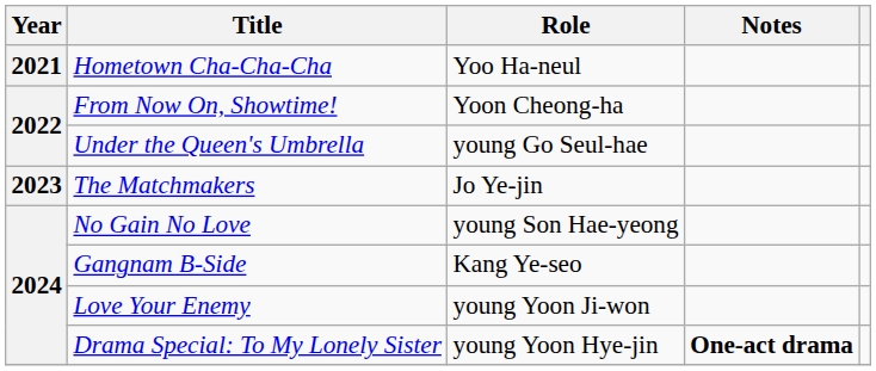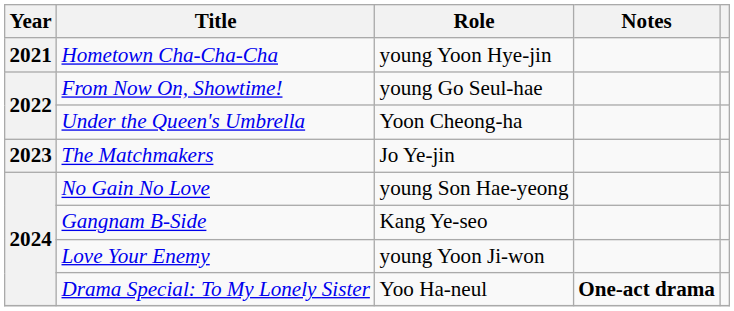 <table class="wikitable sortable plainrowheaders">
 <tr>
 <th scope="col">Year</th>
 <th scope="col">Title</th>
 <th scope="col">Role</th>
 <th scope="col">Notes</th>
 <th scope="col" class="unsortable"></th>
 </tr>
 <tr>
 <th scope="row">2021</th>
 <td><em><a href='#'>Hometown Cha-Cha-Cha</a></em></td>
-<td>Yoo Ha-neul</td>
+<td>young Yoon Hye-jin</td>
 <td></td>
 <td></td>
 </tr>
 <tr>
 <th scope="row" rowspan="2">2022</th>
 <td><em><a href='#'>From Now On, Showtime!</a></em></td>
-<td>Yoon Cheong-ha</td>
+<td>young Go Seul-hae</td>
 <td></td>
 <td></td>
 </tr>
 <tr>
 <td><em><a href='#'>Under the Queen's Umbrella</a></em></td>
-<td>young Go Seul-hae</td>
+<td>Yoon Cheong-ha</td>
 <td></td>
 <td></td>
 </tr>
 <tr>
 <th scope="row">2023</th>
 <td><em><a href='#'>The Matchmakers</a></em></td>
 <td>Jo Ye-jin</td>
 <td></td>
 <td></td>
 </tr>
 <tr>
 <th scope="row" rowspan="4">2024</th>
 <td><em><a href='#'>No Gain No Love</a></em></td>
 <td>young Son Hae-yeong</td>
 <td></td>
 <td></td>
 </tr>
 <tr>
 <td><em><a href='#'>Gangnam B-Side</a></em></td>
 <td>Kang Ye-seo</td>
 <td></td>
 <td></td>
 </tr>
 <tr>
 <td><em><a href='#'>Love Your Enemy</a></em></td>
 <td>young Yoon Ji-won</td>
 <td></td>
 <td></td>
 </tr>
 <tr>
 <td><em><a href='#'>Drama Special: To My Lonely Sister</a></em></td>
-<td>young Yoon Hye-jin</td>
+<td>Yoo Ha-neul</td>
 <td><strong>One-act drama</strong></td>
 <td></td>
 </tr>
 <tr>
 </tr>
 </table>
